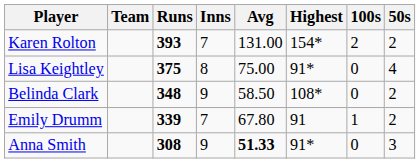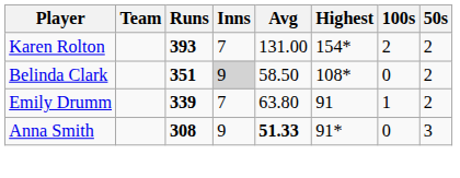 <table class="wikitable">
 <tr>
 <th>Player</th>
 <th>Team</th>
 <th>Runs</th>
 <th>Inns</th>
 <th>Avg</th>
 <th>Highest</th>
 <th>100s</th>
 <th>50s</th>
 </tr>
 <tr>
 <td><a href='#'>Karen Rolton</a></td>
 <td></td>
 <td><strong>393</strong></td>
 <td>7</td>
 <td>131.00</td>
 <td>154*</td>
 <td>2</td>
 <td>2</td>
 </tr>
 <tr>
-<td><a href='#'>Lisa Keightley</a></td>
-<td></td>
-<td><strong>375</strong></td>
-<td>8</td>
-<td>75.00</td>
-<td>91*</td>
-<td>0</td>
-<td>4</td>
-</tr>
-<tr>
 <td><a href='#'>Belinda Clark</a></td>
 <td></td>
-<td><strong>348</strong></td>
-<td>9</td>
+<td><strong>351</strong></td>
+<td style="background: lightgrey;">9</td>
 <td>58.50</td>
 <td>108*</td>
 <td>0</td>
 <td>2</td>
 </tr>
 <tr>
 <td><a href='#'>Emily Drumm</a></td>
 <td></td>
 <td><strong>339</strong></td>
 <td>7</td>
-<td>67.80</td>
+<td>63.80</td>
 <td>91</td>
 <td>1</td>
 <td>2</td>
 </tr>
 <tr>
 <td><a href='#'>Anna Smith</a></td>
 <td></td>
 <td><strong>308</strong></td>
 <td>9</td>
 <td><strong>51.33</strong></td>
 <td>91*</td>
 <td>0</td>
 <td>3</td>
 </tr>
 </table>
